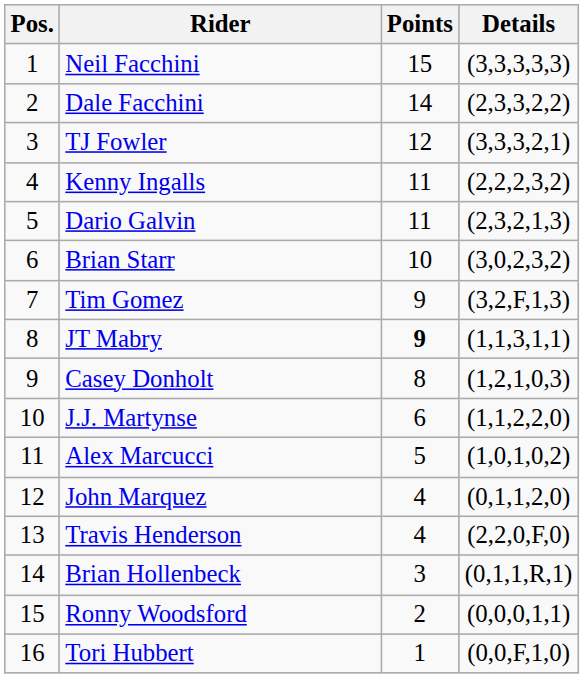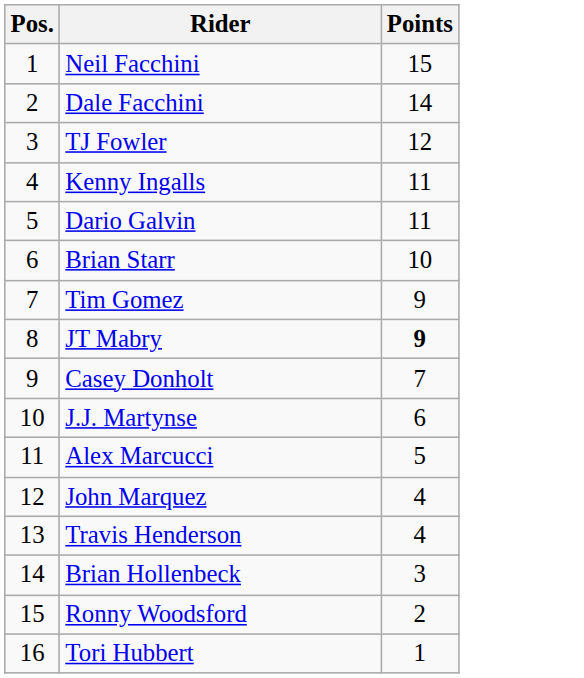 <table class=wikitable>
 <tr>
 <th width=25px>Pos.</th>
 <th width=200px>Rider</th>
 <th width=40px>Points</th>
-<th width=70px>Details</th>
 </tr>
 <tr align=center>
 <td>1</td>
 <td align=left> <a href='#'>Neil Facchini</a></td>
 <td>15</td>
-<td>(3,3,3,3,3)</td>
 </tr>
 <tr align=center >
 <td>2</td>
 <td align=left> <a href='#'>Dale Facchini</a></td>
 <td>14</td>
-<td>(2,3,3,2,2)</td>
 </tr>
 <tr align=center>
 <td>3</td>
 <td align=left> <a href='#'>TJ Fowler</a></td>
 <td>12</td>
-<td>(3,3,3,2,1)</td>
 </tr>
 <tr align=center >
 <td>4</td>
 <td align=left> <a href='#'>Kenny Ingalls</a></td>
 <td>11</td>
-<td>(2,2,2,3,2)</td>
 </tr>
 <tr align=center>
 <td>5</td>
 <td align=left> <a href='#'>Dario Galvin</a></td>
 <td>11</td>
-<td>(2,3,2,1,3)</td>
 </tr>
 <tr align=center>
 <td>6</td>
 <td align=left> <a href='#'>Brian Starr</a></td>
 <td>10</td>
-<td>(3,0,2,3,2)</td>
 </tr>
 <tr align=center>
 <td>7</td>
 <td align=left> <a href='#'>Tim Gomez</a></td>
 <td>9</td>
-<td>(3,2,F,1,3)</td>
 </tr>
 <tr align=center>
 <td>8</td>
 <td align=left> <a href='#'>JT Mabry</a></td>
 <td><strong>9</strong></td>
-<td>(1,1,3,1,1)</td>
 </tr>
 <tr align=center>
 <td>9</td>
 <td align=left> <a href='#'>Casey Donholt</a></td>
-<td>8</td>
-<td>(1,2,1,0,3)</td>
+<td>7</td>
 </tr>
 <tr align=center>
 <td>10</td>
 <td align=left> <a href='#'>J.J. Martynse</a></td>
 <td>6</td>
-<td>(1,1,2,2,0)</td>
 </tr>
 <tr align=center>
 <td>11</td>
 <td align=left> <a href='#'>Alex Marcucci</a></td>
 <td>5</td>
-<td>(1,0,1,0,2)</td>
 </tr>
 <tr align=center>
 <td>12</td>
 <td align=left> <a href='#'>John Marquez</a></td>
 <td>4</td>
-<td>(0,1,1,2,0)</td>
 </tr>
 <tr align=center>
 <td>13</td>
 <td align=left> <a href='#'>Travis Henderson</a></td>
 <td>4</td>
-<td>(2,2,0,F,0)</td>
 </tr>
 <tr align=center>
 <td>14</td>
 <td align=left> <a href='#'>Brian Hollenbeck</a></td>
 <td>3</td>
-<td>(0,1,1,R,1)</td>
 </tr>
 <tr align=center>
 <td>15</td>
 <td align=left> <a href='#'>Ronny Woodsford</a></td>
 <td>2</td>
-<td>(0,0,0,1,1)</td>
 </tr>
 <tr align=center>
 <td>16</td>
 <td align=left> <a href='#'>Tori Hubbert</a></td>
 <td>1</td>
-<td>(0,0,F,1,0)</td>
 </tr>
 </table>
